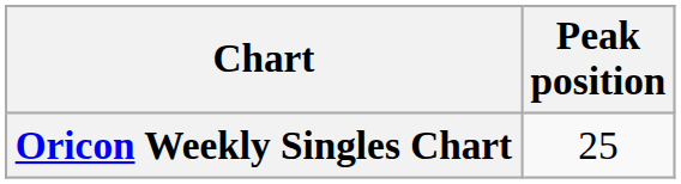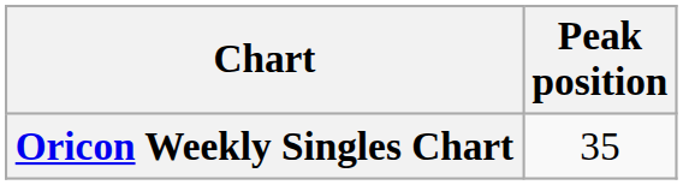 <table class="wikitable plainrowheaders" style="text-align:center;">
 <tr>
 <th scope="col">Chart</th>
 <th scope="col">Peak<br>position</th>
 </tr>
 <tr>
 <th scope="row"><a href='#'>Oricon</a> Weekly Singles Chart</th>
-<td>25</td>
+<td>35</td>
 </tr>
 </table>
